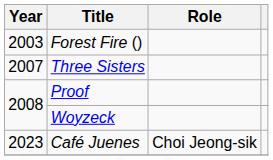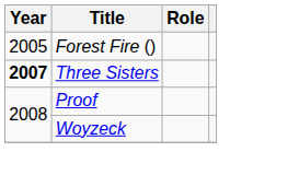 <table class="wikitable sortable">
 <tr>
 <th>Year</th>
 <th>Title</th>
 <th>Role</th>
 <th scope="col" class="unsortable"></th>
 </tr>
 <tr>
-<td>2003</td>
+<td>2005</td>
 <td><em>Forest Fire</em> ()</td>
 <td></td>
 <td></td>
 </tr>
 <tr>
-<td>2007</td>
+<td><strong>2007</strong></td>
 <td><em><a href='#'>Three Sisters</a></em></td>
 <td></td>
 <td></td>
 </tr>
 <tr>
 <td rowspan=2>2008</td>
 <td><em><a href='#'>Proof</a></em></td>
 <td></td>
 <td></td>
 </tr>
 <tr>
 <td><em><a href='#'>Woyzeck</a></em></td>
 <td></td>
 <td></td>
 </tr>
 <tr>
-<td>2023</td>
-<td><em>Café Juenes</em></td>
-<td>Choi Jeong-sik</td>
-<td style="text-align:center"></td>
-</tr>
-<tr>
 </tr>
 </table>
